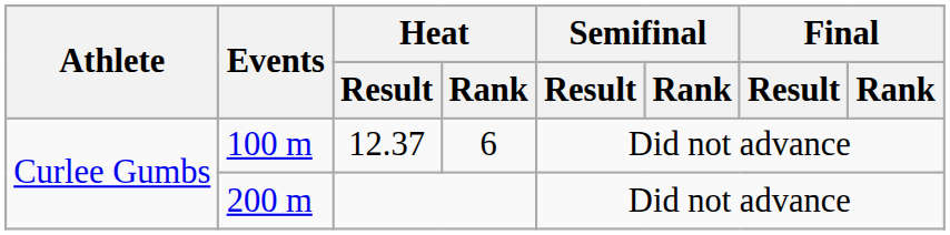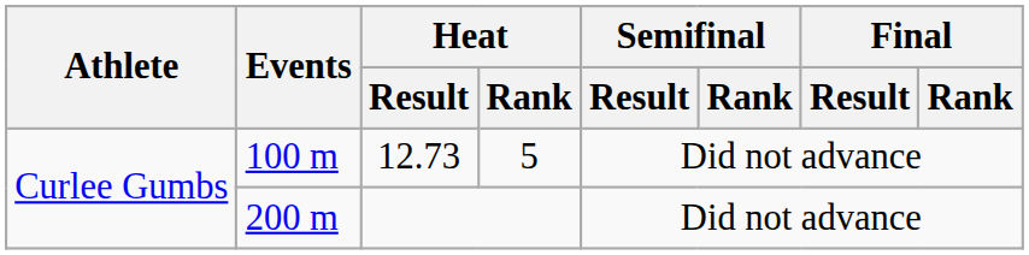 <table class=wikitable style="font-size:90%">
 <tr>
 <th rowspan="2">Athlete</th>
 <th rowspan="2">Events</th>
 <th colspan="2">Heat</th>
 <th colspan="2">Semifinal</th>
 <th colspan="2">Final</th>
 </tr>
 <tr>
 <th>Result</th>
 <th>Rank</th>
 <th>Result</th>
 <th>Rank</th>
 <th>Result</th>
 <th>Rank</th>
 </tr>
 <tr>
 <td rowspan="2"><a href='#'>Curlee Gumbs</a></td>
 <td><a href='#'>100 m</a></td>
-<td align="center">12.37</td>
-<td align="center">6</td>
+<td align="center">12.73</td>
+<td align="center">5</td>
 <td colspan="4" align="center">Did not advance</td>
 </tr>
 <tr>
 <td><a href='#'>200 m</a></td>
 <td colspan="2" align="center"></td>
 <td colspan="4" align="center">Did not advance</td>
 </tr>
 </table>
